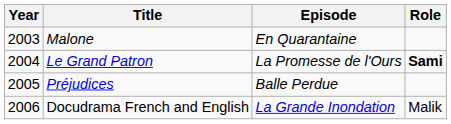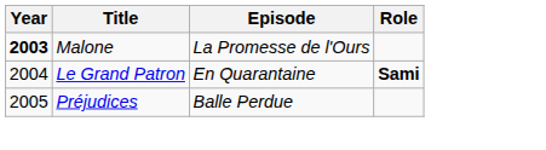 <table class="wikitable sortable">
 <tr align="center">
 <th>Year</th>
 <th>Title</th>
 <th>Episode</th>
 <th>Role</th>
 </tr>
 <tr>
-<td>2003</td>
+<td><strong>2003</strong></td>
 <td><em>Malone</em></td>
-<td><em>En Quarantaine</em></td>
+<td><em>La Promesse de l'Ours</em></td>
 <td></td>
 </tr>
 <tr>
 <td>2004</td>
 <td><em><a href='#'>Le Grand Patron</a></em></td>
-<td><em>La Promesse de l'Ours</em></td>
+<td><em>En Quarantaine</em></td>
 <td><strong>Sami</strong></td>
 </tr>
 <tr>
 <td>2005</td>
 <td><em><a href='#'>Préjudices</a></em></td>
 <td><em>Balle Perdue</em></td>
 <td></td>
 </tr>
-<tr>
-<td>2006</td>
-<td>Docudrama French and English</td>
-<td><em><a href='#'>La Grande Inondation</a></em></td>
-<td>Malik</td>
-</tr>
 </table>
